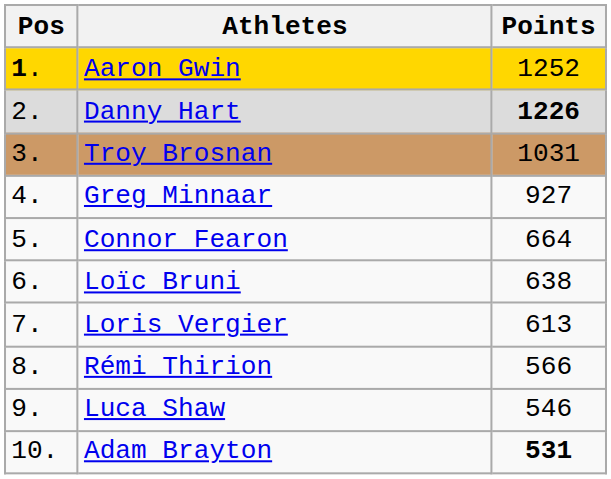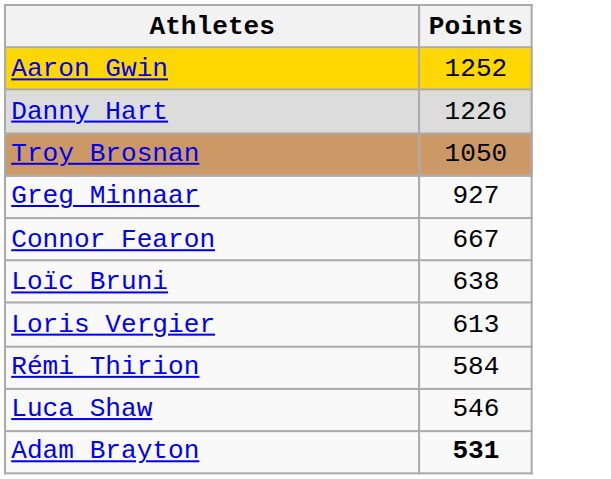 <table style="background: #f9f9f9" class=wikitable>
 <tr>
-<th width=30>Pos</th>
 <th width=200>Athletes</th>
 <th width=50>Points</th>
 </tr>
 <tr bgcolor=gold>
-<td><strong>1</strong>.</td>
 <td> <a href='#'>Aaron Gwin</a></td>
 <td align=center>1252</td>
 </tr>
 <tr bgcolor=DCDCDC>
-<td>2.</td>
 <td> <a href='#'>Danny Hart</a></td>
-<td align=center><strong>1226</strong></td>
+<td align=center>1226</td>
 </tr>
 <tr bgcolor=CC9966>
-<td>3.</td>
 <td> <a href='#'>Troy Brosnan</a></td>
-<td align=center>1031</td>
+<td align=center>1050</td>
 </tr>
 <tr>
-<td>4.</td>
 <td> <a href='#'>Greg Minnaar</a></td>
 <td align=center>927</td>
 </tr>
 <tr>
-<td>5.</td>
 <td> <a href='#'>Connor Fearon</a></td>
-<td align=center>664</td>
+<td align=center>667</td>
 </tr>
 <tr>
-<td>6.</td>
 <td> <a href='#'>Loïc Bruni</a></td>
 <td align=center>638</td>
 </tr>
 <tr>
-<td>7.</td>
 <td> <a href='#'>Loris Vergier</a></td>
 <td align=center>613</td>
 </tr>
 <tr>
-<td>8.</td>
 <td> <a href='#'>Rémi Thirion</a></td>
-<td align=center>566</td>
+<td align=center>584</td>
 </tr>
 <tr>
-<td>9.</td>
 <td> <a href='#'>Luca Shaw</a></td>
 <td align=center>546</td>
 </tr>
 <tr>
-<td>10.</td>
 <td> <a href='#'>Adam Brayton</a></td>
 <td align=center><strong>531</strong></td>
 </tr>
 </table>
